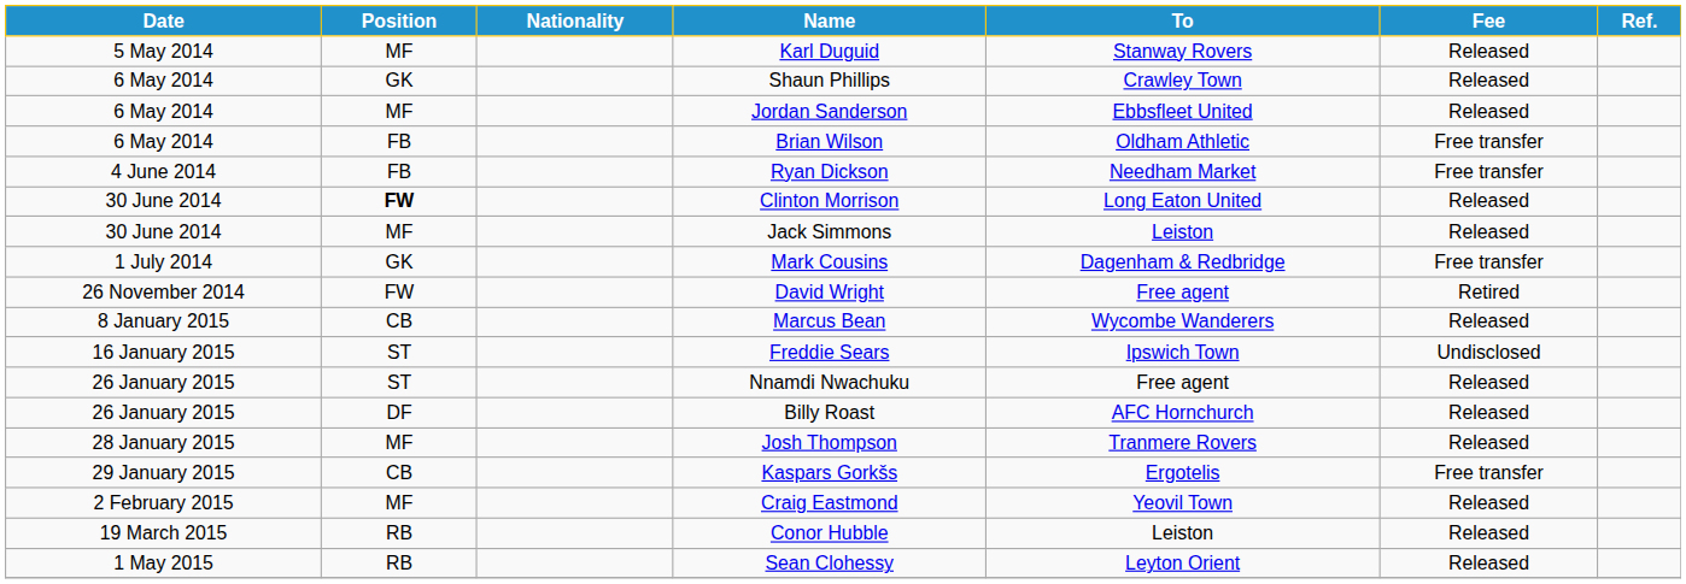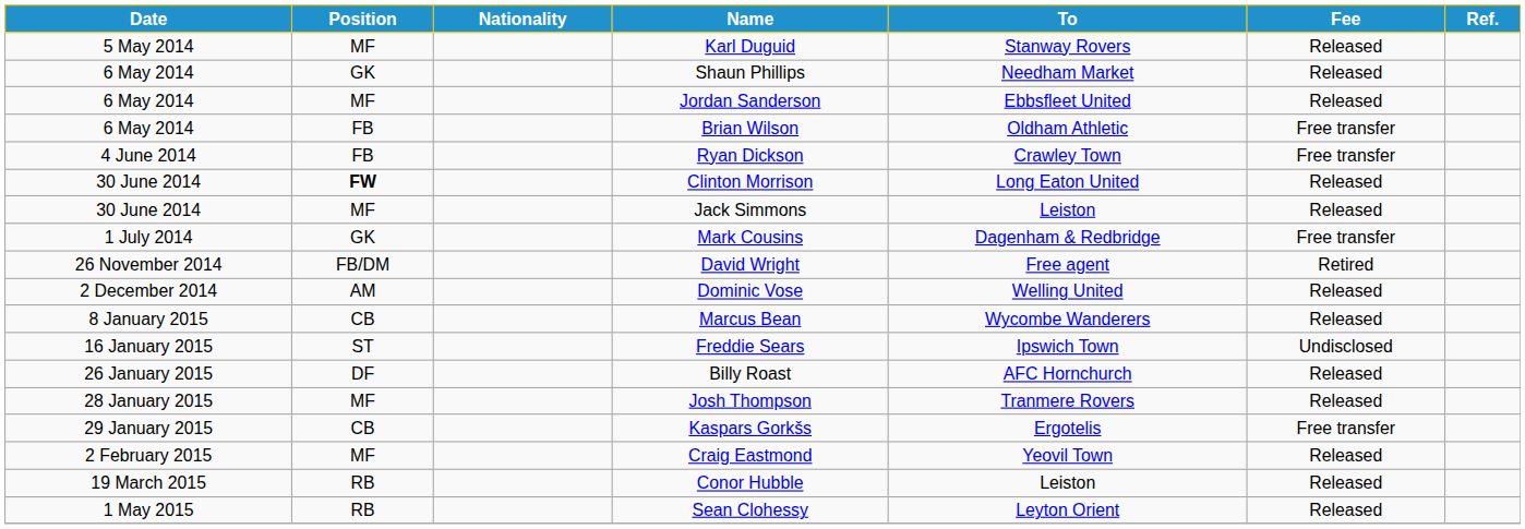 <table class="wikitable" style="text-align:center; font-size:90%; width:100%;">
 <tr>
 <th style="background:#2191CC; color:white; border:1px solid #F7C408; text-align:center;">Date</th>
 <th style="background:#2191CC; color:white; border:1px solid #F7C408; text-align:center;">Position</th>
 <th style="background:#2191CC; color:white; border:1px solid #F7C408; text-align:center;">Nationality</th>
 <th style="background:#2191CC; color:white; border:1px solid #F7C408; text-align:center;">Name</th>
 <th style="background:#2191CC; color:white; border:1px solid #F7C408; text-align:center;">To</th>
 <th style="background:#2191CC; color:white; border:1px solid #F7C408; text-align:center;">Fee</th>
 <th style="background:#2191CC; color:white; border:1px solid #F7C408; text-align:center;">Ref.</th>
 </tr>
 <tr>
 <td>5 May 2014</td>
 <td>MF</td>
 <td></td>
 <td><a href='#'>Karl Duguid</a></td>
 <td> <a href='#'>Stanway Rovers</a></td>
 <td>Released</td>
 <td></td>
 </tr>
 <tr>
 <td>6 May 2014</td>
 <td>GK</td>
 <td></td>
 <td>Shaun Phillips</td>
-<td> <a href='#'>Crawley Town</a></td>
+<td> <a href='#'>Needham Market</a></td>
 <td>Released</td>
 <td></td>
 </tr>
 <tr>
 <td>6 May 2014</td>
 <td>MF</td>
 <td></td>
 <td><a href='#'>Jordan Sanderson</a></td>
 <td> <a href='#'>Ebbsfleet United</a></td>
 <td>Released</td>
 <td></td>
 </tr>
 <tr>
 <td>6 May 2014</td>
 <td>FB</td>
 <td></td>
 <td><a href='#'>Brian Wilson</a></td>
 <td> <a href='#'>Oldham Athletic</a></td>
 <td>Free transfer</td>
 <td></td>
 </tr>
 <tr>
 <td>4 June 2014</td>
 <td>FB</td>
 <td></td>
 <td><a href='#'>Ryan Dickson</a></td>
-<td> <a href='#'>Needham Market</a></td>
+<td> <a href='#'>Crawley Town</a></td>
 <td>Free transfer</td>
 <td></td>
 </tr>
 <tr>
 <td>30 June 2014</td>
 <td><strong>FW</strong></td>
 <td></td>
 <td><a href='#'>Clinton Morrison</a></td>
 <td> <a href='#'>Long Eaton United</a></td>
 <td>Released</td>
 <td></td>
 </tr>
 <tr>
 <td>30 June 2014</td>
 <td>MF</td>
 <td></td>
 <td>Jack Simmons</td>
 <td> <a href='#'>Leiston</a></td>
 <td>Released</td>
 <td></td>
 </tr>
 <tr>
 <td>1 July 2014</td>
 <td>GK</td>
 <td></td>
 <td><a href='#'>Mark Cousins</a></td>
 <td> <a href='#'>Dagenham & Redbridge</a></td>
 <td>Free transfer</td>
 <td></td>
 </tr>
 <tr>
 <td>26 November 2014</td>
-<td>FW</td>
+<td>FB/DM</td>
 <td></td>
 <td><a href='#'>David Wright</a></td>
 <td><a href='#'>Free agent</a></td>
 <td>Retired</td>
+<td></td>
+</tr>
+<tr>
+<td>2 December 2014</td>
+<td>AM</td>
+<td></td>
+<td><a href='#'>Dominic Vose</a></td>
+<td> <a href='#'>Welling United</a></td>
+<td>Released</td>
 <td></td>
 </tr>
 <tr>
 <td>8 January 2015</td>
 <td>CB</td>
 <td></td>
 <td><a href='#'>Marcus Bean</a></td>
 <td> <a href='#'>Wycombe Wanderers</a></td>
 <td>Released</td>
 <td></td>
 </tr>
 <tr>
 <td>16 January 2015</td>
 <td>ST</td>
 <td></td>
 <td><a href='#'>Freddie Sears</a></td>
 <td> <a href='#'>Ipswich Town</a></td>
 <td>Undisclosed</td>
-<td></td>
-</tr>
-<tr>
-<td>26 January 2015</td>
-<td>ST</td>
-<td></td>
-<td>Nnamdi Nwachuku</td>
-<td>Free agent</td>
-<td>Released</td>
 <td></td>
 </tr>
 <tr>
 <td>26 January 2015</td>
 <td>DF</td>
 <td></td>
 <td>Billy Roast</td>
 <td> <a href='#'>AFC Hornchurch</a></td>
 <td>Released</td>
 <td></td>
 </tr>
 <tr>
 <td>28 January 2015</td>
 <td>MF</td>
 <td></td>
 <td><a href='#'>Josh Thompson</a></td>
 <td> <a href='#'>Tranmere Rovers</a></td>
 <td>Released</td>
 <td></td>
 </tr>
 <tr>
 <td>29 January 2015</td>
 <td>CB</td>
 <td></td>
 <td><a href='#'>Kaspars Gorkšs</a></td>
 <td> <a href='#'>Ergotelis</a></td>
 <td>Free transfer</td>
 <td></td>
 </tr>
 <tr>
 <td>2 February 2015</td>
 <td>MF</td>
 <td></td>
 <td><a href='#'>Craig Eastmond</a></td>
 <td> <a href='#'>Yeovil Town</a></td>
 <td>Released</td>
 <td></td>
 </tr>
 <tr>
 <td>19 March 2015</td>
 <td>RB</td>
 <td></td>
 <td><a href='#'>Conor Hubble</a></td>
 <td> Leiston</td>
 <td>Released</td>
 <td></td>
 </tr>
 <tr>
 <td>1 May 2015</td>
 <td>RB</td>
 <td></td>
 <td><a href='#'>Sean Clohessy</a></td>
 <td> <a href='#'>Leyton Orient</a></td>
 <td>Released</td>
 <td></td>
 </tr>
 <tr>
 </tr>
 </table>
